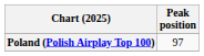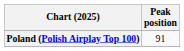 <table class="wikitable sortable plainrowheaders" style="text-align:center">
 <tr>
 <th scope="col">Chart (2025)</th>
 <th scope="col">Peak<br>position</th>
 </tr>
 <tr>
 </tr>
 <tr>
 </tr>
 <tr>
 <th scope="row">Poland (<a href='#'>Polish Airplay Top 100</a>)</th>
-<td>97</td>
+<td>91</td>
 </tr>
 <tr>
 </tr>
 </table>
